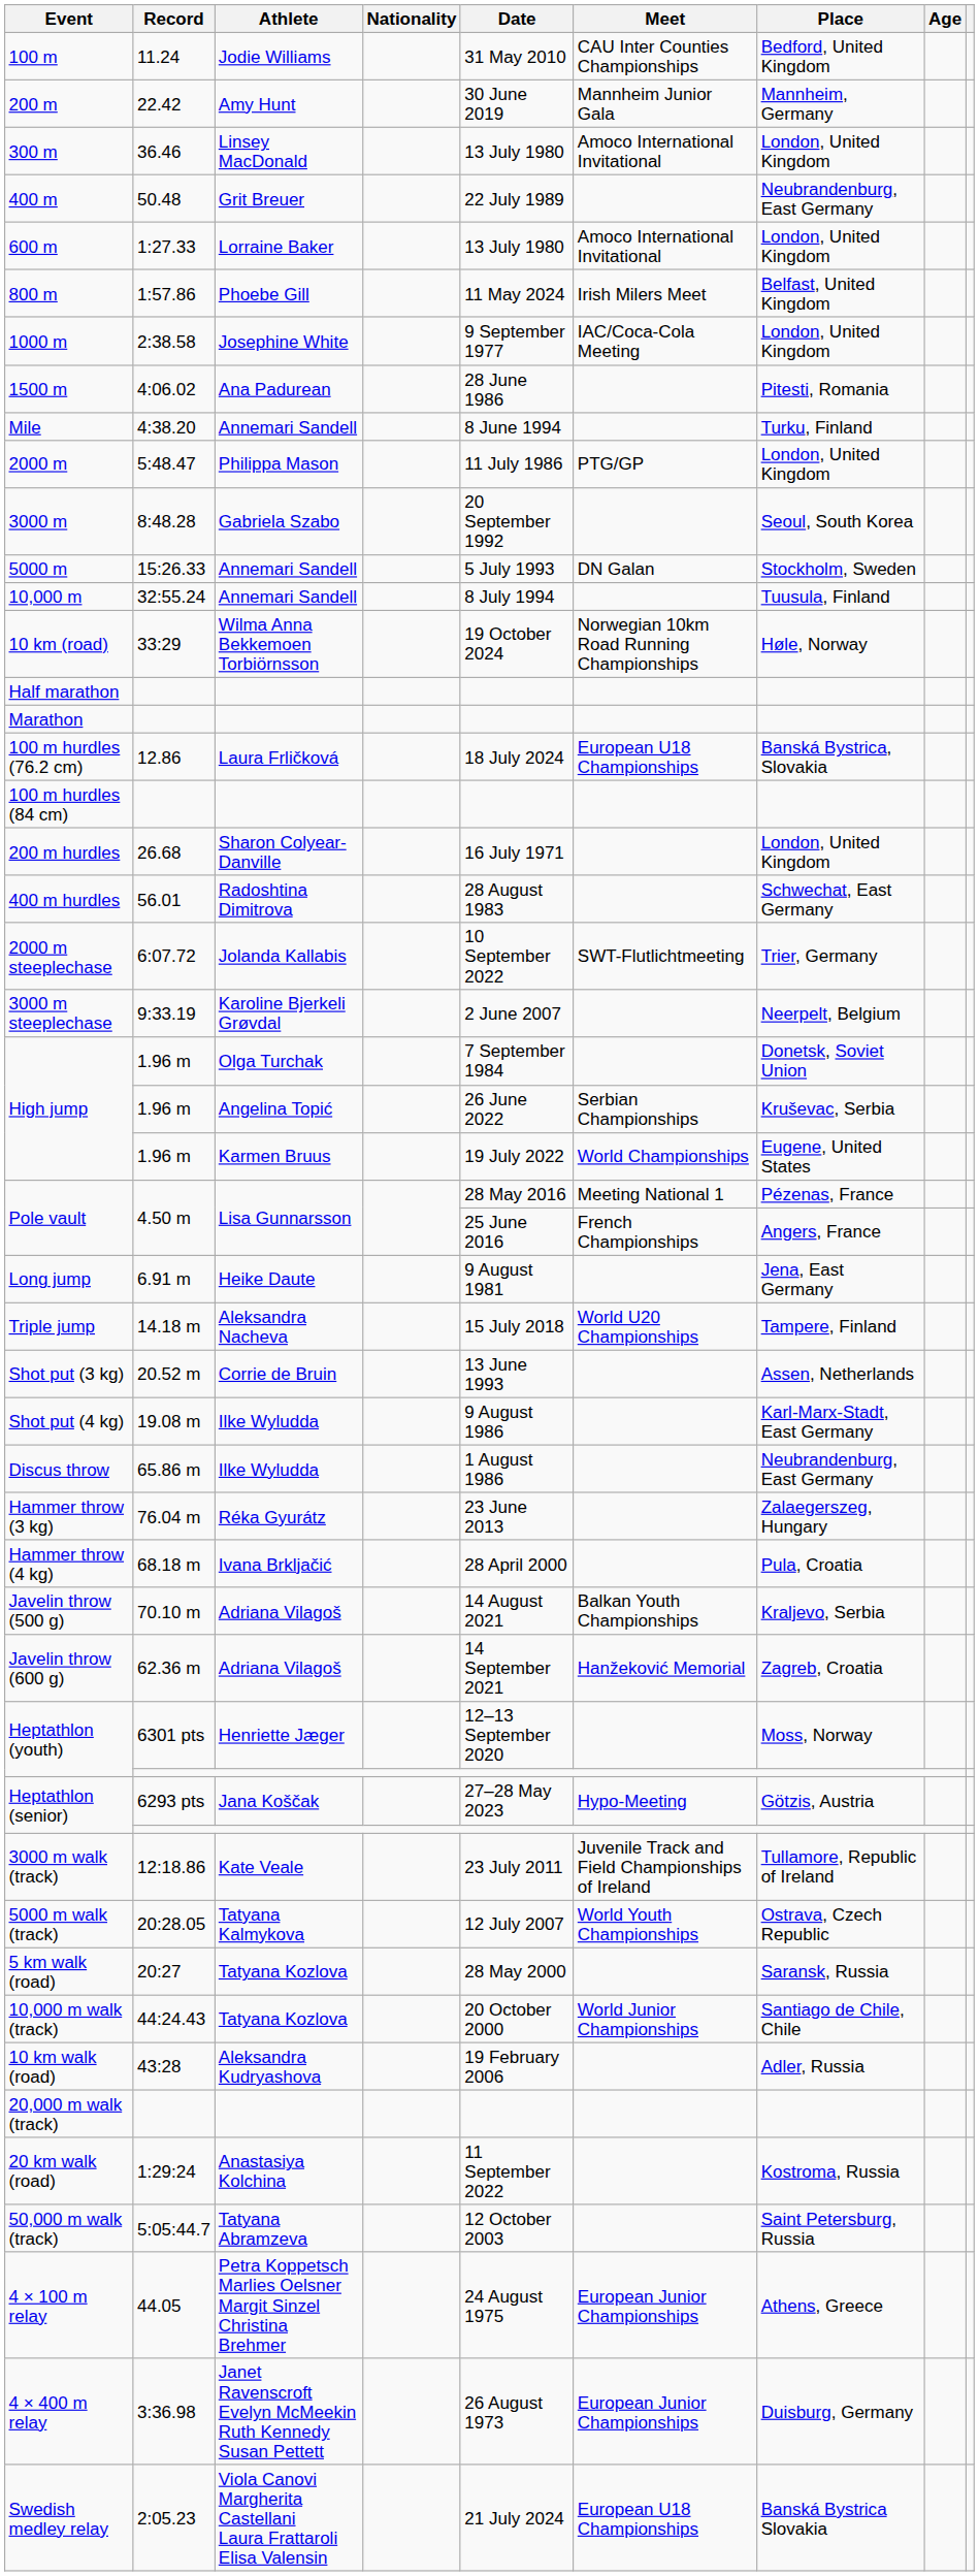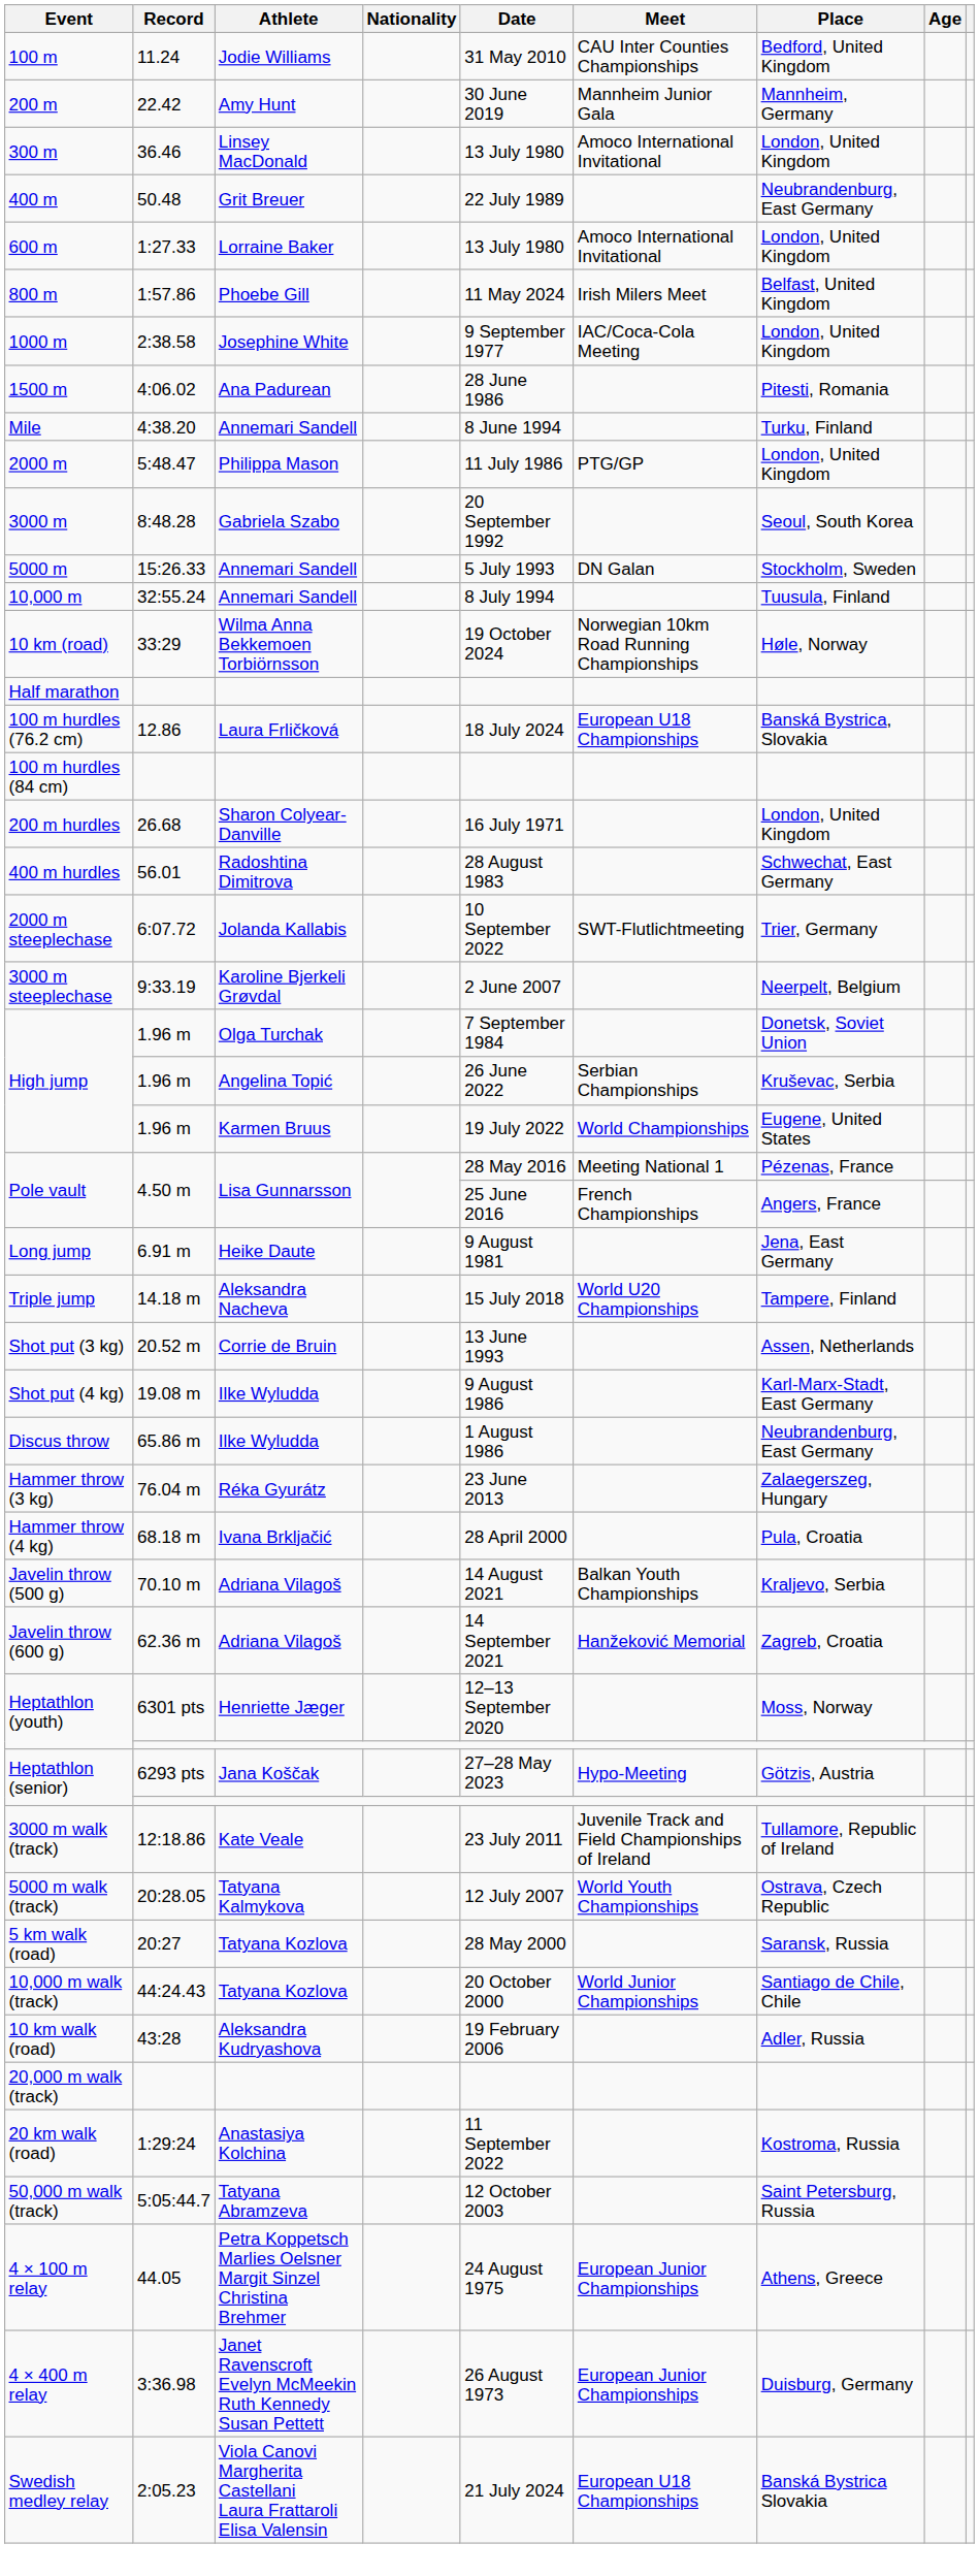 <table class=wikitable style="width: 95%; font-size: 95%;">
 <tr>
 <th>Event</th>
 <th>Record</th>
 <th>Athlete</th>
 <th>Nationality</th>
 <th>Date</th>
 <th>Meet</th>
 <th>Place</th>
 <th>Age</th>
 <th></th>
 </tr>
 <tr>
 <td><a href='#'>100 m</a></td>
 <td>11.24 </td>
 <td><a href='#'>Jodie Williams</a></td>
 <td></td>
 <td>31 May 2010</td>
 <td>CAU Inter Counties Championships</td>
 <td><a href='#'>Bedford</a>, United Kingdom</td>
 <td></td>
 <td></td>
 </tr>
 <tr>
 <td><a href='#'>200 m</a></td>
 <td>22.42 </td>
 <td><a href='#'>Amy Hunt</a></td>
 <td></td>
 <td>30 June 2019</td>
 <td>Mannheim Junior Gala</td>
 <td><a href='#'>Mannheim</a>, Germany</td>
 <td></td>
 <td></td>
 </tr>
 <tr>
 <td><a href='#'>300 m</a></td>
 <td>36.46</td>
 <td><a href='#'>Linsey MacDonald</a></td>
 <td></td>
 <td>13 July 1980</td>
 <td>Amoco International Invitational</td>
 <td><a href='#'>London</a>, United Kingdom</td>
 <td></td>
 <td></td>
 </tr>
 <tr>
 <td><a href='#'>400 m</a></td>
 <td>50.48</td>
 <td><a href='#'>Grit Breuer</a></td>
 <td></td>
 <td>22 July 1989</td>
 <td></td>
 <td><a href='#'>Neubrandenburg</a>, East Germany</td>
 <td></td>
 <td></td>
 </tr>
 <tr>
 <td><a href='#'>600 m</a></td>
 <td>1:27.33</td>
 <td><a href='#'>Lorraine Baker</a></td>
 <td></td>
 <td>13 July 1980</td>
 <td>Amoco International Invitational</td>
 <td><a href='#'>London</a>, United Kingdom</td>
 <td></td>
 <td></td>
 </tr>
 <tr>
 <td><a href='#'>800 m</a></td>
 <td>1:57.86</td>
 <td><a href='#'>Phoebe Gill</a></td>
 <td></td>
 <td>11 May 2024</td>
 <td>Irish Milers Meet</td>
 <td><a href='#'>Belfast</a>, United Kingdom</td>
 <td></td>
 <td></td>
 </tr>
 <tr>
 <td><a href='#'>1000 m</a></td>
 <td>2:38.58</td>
 <td><a href='#'>Josephine White</a></td>
 <td></td>
 <td>9 September 1977</td>
 <td>IAC/Coca-Cola Meeting</td>
 <td><a href='#'>London</a>, United Kingdom</td>
 <td></td>
 <td></td>
 </tr>
 <tr>
 <td><a href='#'>1500 m</a></td>
 <td>4:06.02</td>
 <td><a href='#'>Ana Padurean</a></td>
 <td></td>
 <td>28 June 1986</td>
 <td></td>
 <td><a href='#'>Pitesti</a>, Romania</td>
 <td></td>
 <td></td>
 </tr>
 <tr>
 <td><a href='#'>Mile</a></td>
 <td>4:38.20</td>
 <td><a href='#'>Annemari Sandell</a></td>
 <td></td>
 <td>8 June 1994</td>
 <td></td>
 <td><a href='#'>Turku</a>, Finland</td>
 <td></td>
 <td></td>
 </tr>
 <tr>
 <td><a href='#'>2000 m</a></td>
 <td>5:48.47</td>
 <td><a href='#'>Philippa Mason</a></td>
 <td></td>
 <td>11 July 1986</td>
 <td>PTG/GP</td>
 <td><a href='#'>London</a>, United Kingdom</td>
 <td></td>
 <td></td>
 </tr>
 <tr>
 <td><a href='#'>3000 m</a></td>
 <td>8:48.28</td>
 <td><a href='#'>Gabriela Szabo</a></td>
 <td></td>
 <td>20 September 1992</td>
 <td></td>
 <td><a href='#'>Seoul</a>, South Korea</td>
 <td></td>
 <td></td>
 </tr>
 <tr>
 <td><a href='#'>5000 m</a></td>
 <td>15:26.33</td>
 <td><a href='#'>Annemari Sandell</a></td>
 <td></td>
 <td>5 July 1993</td>
 <td>DN Galan</td>
 <td><a href='#'>Stockholm</a>, Sweden</td>
 <td></td>
 <td></td>
 </tr>
 <tr>
 <td><a href='#'>10,000 m</a></td>
 <td>32:55.24</td>
 <td><a href='#'>Annemari Sandell</a></td>
 <td></td>
 <td>8 July 1994</td>
 <td></td>
 <td><a href='#'>Tuusula</a>, Finland</td>
 <td></td>
 <td></td>
 </tr>
 <tr>
 <td><a href='#'>10 km (road)</a></td>
 <td>33:29</td>
 <td><a href='#'>Wilma Anna Bekkemoen Torbiörnsson</a></td>
 <td></td>
 <td>19 October 2024</td>
 <td>Norwegian 10km Road Running Championships</td>
 <td><a href='#'>Høle</a>, Norway</td>
 <td></td>
 <td></td>
 </tr>
 <tr>
 <td><a href='#'>Half marathon</a></td>
-<td></td>
-<td></td>
-<td></td>
-<td></td>
-<td></td>
-<td></td>
-<td></td>
-<td></td>
-</tr>
-<tr>
-<td><a href='#'>Marathon</a></td>
 <td></td>
 <td></td>
 <td></td>
 <td></td>
 <td></td>
 <td></td>
 <td></td>
 <td></td>
 </tr>
 <tr>
 <td><a href='#'>100 m hurdles</a> (76.2 cm)</td>
 <td>12.86 </td>
 <td><a href='#'>Laura Frličková</a></td>
 <td></td>
 <td>18 July 2024</td>
 <td><a href='#'>European U18 Championships</a></td>
 <td><a href='#'>Banská Bystrica</a>, Slovakia</td>
 <td></td>
 <td></td>
 </tr>
 <tr>
 <td><a href='#'>100 m hurdles</a> (84 cm)</td>
 <td></td>
 <td></td>
 <td></td>
 <td></td>
 <td></td>
 <td></td>
 <td></td>
 <td></td>
 </tr>
 <tr>
 <td><a href='#'>200 m hurdles</a></td>
 <td>26.68</td>
 <td><a href='#'>Sharon Colyear-Danville</a></td>
 <td></td>
 <td>16 July 1971</td>
 <td></td>
 <td><a href='#'>London</a>, United Kingdom</td>
 <td></td>
 <td></td>
 </tr>
 <tr>
 <td><a href='#'>400 m hurdles</a></td>
 <td>56.01</td>
 <td><a href='#'>Radoshtina Dimitrova</a></td>
 <td></td>
 <td>28 August 1983</td>
 <td></td>
 <td><a href='#'>Schwechat</a>, East Germany</td>
 <td></td>
 <td></td>
 </tr>
 <tr>
 <td><a href='#'>2000 m steeplechase</a></td>
 <td>6:07.72</td>
 <td><a href='#'>Jolanda Kallabis</a></td>
 <td></td>
 <td>10 September 2022</td>
 <td>SWT-Flutlichtmeeting</td>
 <td><a href='#'>Trier</a>, Germany</td>
 <td></td>
 <td></td>
 </tr>
 <tr>
 <td><a href='#'>3000 m steeplechase</a></td>
 <td>9:33.19</td>
 <td><a href='#'>Karoline Bjerkeli Grøvdal</a></td>
 <td></td>
 <td>2 June 2007</td>
 <td></td>
 <td><a href='#'>Neerpelt</a>, Belgium</td>
 <td></td>
 <td></td>
 </tr>
 <tr>
 <td rowspan=3><a href='#'>High jump</a></td>
 <td>1.96 m</td>
 <td><a href='#'>Olga Turchak</a></td>
 <td></td>
 <td>7 September 1984</td>
 <td></td>
 <td><a href='#'>Donetsk</a>, <a href='#'>Soviet Union</a></td>
 <td></td>
 <td></td>
 </tr>
 <tr>
 <td>1.96 m</td>
 <td><a href='#'>Angelina Topić</a></td>
 <td></td>
 <td>26 June 2022</td>
 <td>Serbian Championships</td>
 <td><a href='#'>Kruševac</a>, Serbia</td>
 <td></td>
 <td></td>
 </tr>
 <tr>
 <td>1.96 m</td>
 <td><a href='#'>Karmen Bruus</a></td>
 <td></td>
 <td>19 July 2022</td>
 <td><a href='#'>World Championships</a></td>
 <td><a href='#'>Eugene</a>, United States</td>
 <td></td>
 <td></td>
 </tr>
 <tr>
 <td rowspan=2><a href='#'>Pole vault</a></td>
 <td rowspan=2>4.50 m</td>
 <td rowspan=2><a href='#'>Lisa Gunnarsson</a></td>
 <td rowspan=2></td>
 <td>28 May 2016</td>
 <td>Meeting National 1</td>
 <td><a href='#'>Pézenas</a>, France</td>
 <td></td>
 <td></td>
 </tr>
 <tr>
 <td>25 June 2016</td>
 <td>French Championships</td>
 <td><a href='#'>Angers</a>, France</td>
 <td></td>
 <td></td>
 </tr>
 <tr>
 <td><a href='#'>Long jump</a></td>
 <td>6.91 m </td>
 <td><a href='#'>Heike Daute</a></td>
 <td></td>
 <td>9 August 1981</td>
 <td></td>
 <td><a href='#'>Jena</a>, East Germany</td>
 <td></td>
 <td></td>
 </tr>
 <tr>
 <td><a href='#'>Triple jump</a></td>
 <td>14.18 m </td>
 <td><a href='#'>Aleksandra Nacheva</a></td>
 <td></td>
 <td>15 July 2018</td>
 <td><a href='#'>World U20 Championships</a></td>
 <td><a href='#'>Tampere</a>, Finland</td>
 <td></td>
 <td></td>
 </tr>
 <tr>
 <td><a href='#'>Shot put</a> (3 kg)</td>
 <td>20.52 m</td>
 <td><a href='#'>Corrie de Bruin</a></td>
 <td></td>
 <td>13 June 1993</td>
 <td></td>
 <td><a href='#'>Assen</a>, Netherlands</td>
 <td></td>
 <td></td>
 </tr>
 <tr>
 <td><a href='#'>Shot put</a> (4 kg)</td>
 <td>19.08 m</td>
 <td><a href='#'>Ilke Wyludda</a></td>
 <td></td>
 <td>9 August 1986</td>
 <td></td>
 <td><a href='#'>Karl-Marx-Stadt</a>, East Germany</td>
 <td></td>
 <td></td>
 </tr>
 <tr>
 <td><a href='#'>Discus throw</a></td>
 <td>65.86 m</td>
 <td><a href='#'>Ilke Wyludda</a></td>
 <td></td>
 <td>1 August 1986</td>
 <td></td>
 <td><a href='#'>Neubrandenburg</a>, East Germany</td>
 <td></td>
 <td></td>
 </tr>
 <tr>
 <td><a href='#'>Hammer throw</a> (3 kg)</td>
 <td>76.04 m</td>
 <td><a href='#'>Réka Gyurátz</a></td>
 <td></td>
 <td>23 June 2013</td>
 <td></td>
 <td><a href='#'>Zalaegerszeg</a>, Hungary</td>
 <td></td>
 <td></td>
 </tr>
 <tr>
 <td><a href='#'>Hammer throw</a> (4 kg)</td>
 <td>68.18 m</td>
 <td><a href='#'>Ivana Brkljačić</a></td>
 <td></td>
 <td>28 April 2000</td>
 <td></td>
 <td><a href='#'>Pula</a>, Croatia</td>
 <td></td>
 <td></td>
 </tr>
 <tr>
 <td><a href='#'>Javelin throw</a> (500 g)</td>
 <td>70.10 m</td>
 <td><a href='#'>Adriana Vilagoš</a></td>
 <td></td>
 <td>14 August 2021</td>
 <td>Balkan Youth Championships</td>
 <td><a href='#'>Kraljevo</a>, Serbia</td>
 <td></td>
 <td></td>
 </tr>
 <tr>
 <td><a href='#'>Javelin throw</a> (600 g)</td>
 <td>62.36 m</td>
 <td><a href='#'>Adriana Vilagoš</a></td>
 <td></td>
 <td>14 September 2021</td>
 <td><a href='#'>Hanžeković Memorial</a></td>
 <td><a href='#'>Zagreb</a>, Croatia</td>
 <td></td>
 <td></td>
 </tr>
 <tr>
 <td rowspan=2><a href='#'>Heptathlon</a> (youth)</td>
 <td>6301 pts</td>
 <td><a href='#'>Henriette Jæger</a></td>
 <td></td>
 <td>12–13 September 2020</td>
 <td></td>
 <td><a href='#'>Moss</a>, Norway</td>
 <td></td>
 <td></td>
 </tr>
 <tr>
 <td colspan=7></td>
 </tr>
 <tr>
 <td rowspan=2><a href='#'>Heptathlon</a> (senior)</td>
 <td>6293 pts</td>
 <td><a href='#'>Jana Koščak</a></td>
 <td></td>
 <td>27–28 May 2023</td>
 <td><a href='#'>Hypo-Meeting</a></td>
 <td><a href='#'>Götzis</a>, Austria</td>
 <td></td>
 <td></td>
 </tr>
 <tr>
 <td colspan=7></td>
 <td></td>
 </tr>
 <tr>
 <td><a href='#'>3000 m walk</a> (track)</td>
 <td>12:18.86</td>
 <td><a href='#'>Kate Veale</a></td>
 <td></td>
 <td>23 July 2011</td>
 <td>Juvenile Track and Field Championships of Ireland</td>
 <td><a href='#'>Tullamore</a>, Republic of Ireland</td>
 <td></td>
 <td></td>
 </tr>
 <tr>
 <td><a href='#'>5000 m walk</a> (track)</td>
 <td>20:28.05</td>
 <td><a href='#'>Tatyana Kalmykova</a></td>
 <td></td>
 <td>12 July 2007</td>
 <td><a href='#'>World Youth Championships</a></td>
 <td><a href='#'>Ostrava</a>, Czech Republic</td>
 <td></td>
 <td></td>
 </tr>
 <tr>
 <td><a href='#'>5 km walk</a> (road)</td>
 <td>20:27</td>
 <td><a href='#'>Tatyana Kozlova</a></td>
 <td></td>
 <td>28 May 2000</td>
 <td></td>
 <td><a href='#'>Saransk</a>, Russia</td>
 <td></td>
 <td></td>
 </tr>
 <tr>
 <td><a href='#'>10,000 m walk</a> (track)</td>
 <td>44:24.43</td>
 <td><a href='#'>Tatyana Kozlova</a></td>
 <td></td>
 <td>20 October 2000</td>
 <td><a href='#'>World Junior Championships</a></td>
 <td><a href='#'>Santiago de Chile</a>, Chile</td>
 <td></td>
 <td></td>
 </tr>
 <tr>
 <td><a href='#'>10 km walk</a> (road)</td>
 <td>43:28</td>
 <td><a href='#'>Aleksandra Kudryashova</a></td>
 <td></td>
 <td>19 February 2006</td>
 <td></td>
 <td><a href='#'>Adler</a>, Russia</td>
 <td></td>
 <td></td>
 </tr>
 <tr>
 <td><a href='#'>20,000 m walk</a> (track)</td>
 <td></td>
 <td></td>
 <td></td>
 <td></td>
 <td></td>
 <td></td>
 <td></td>
 <td></td>
 </tr>
 <tr>
 <td><a href='#'>20 km walk</a> (road)</td>
 <td>1:29:24</td>
 <td><a href='#'>Anastasiya Kolchina</a></td>
 <td></td>
 <td>11 September 2022</td>
 <td></td>
 <td><a href='#'>Kostroma</a>, Russia</td>
 <td></td>
 <td></td>
 </tr>
 <tr>
 <td><a href='#'>50,000 m walk</a> (track)</td>
 <td>5:05:44.7 </td>
 <td><a href='#'>Tatyana Abramzeva</a></td>
 <td></td>
 <td>12 October 2003</td>
 <td></td>
 <td><a href='#'>Saint Petersburg</a>, Russia</td>
 <td></td>
 <td></td>
 </tr>
 <tr>
 <td><a href='#'>4 × 100 m relay</a></td>
 <td>44.05</td>
 <td><a href='#'>Petra Koppetsch</a><br><a href='#'>Marlies Oelsner</a><br><a href='#'>Margit Sinzel</a><br><a href='#'>Christina Brehmer</a></td>
 <td></td>
 <td>24 August 1975</td>
 <td><a href='#'>European Junior Championships</a></td>
 <td><a href='#'>Athens</a>, Greece</td>
 <td><br><br><br></td>
 <td></td>
 </tr>
 <tr>
 <td><a href='#'>4 × 400 m relay</a></td>
 <td>3:36.98</td>
 <td><a href='#'>Janet Ravenscroft</a><br><a href='#'>Evelyn McMeekin</a><br><a href='#'>Ruth Kennedy</a><br><a href='#'>Susan Pettett</a></td>
 <td></td>
 <td>26 August 1973</td>
 <td><a href='#'>European Junior Championships</a></td>
 <td><a href='#'>Duisburg</a>, Germany</td>
 <td></td>
 <td></td>
 </tr>
 <tr>
 <td><a href='#'>Swedish medley relay</a></td>
 <td>2:05.23</td>
 <td><a href='#'>Viola Canovi</a><br><a href='#'>Margherita Castellani</a><br><a href='#'>Laura Frattaroli</a><br><a href='#'>Elisa Valensin</a></td>
 <td></td>
 <td>21 July 2024</td>
 <td><a href='#'>European U18 Championships</a></td>
 <td><a href='#'>Banská Bystrica</a> Slovakia</td>
 <td></td>
 <td></td>
 </tr>
 </table>
